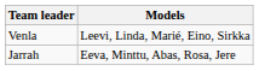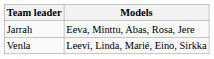 <table class="wikitable">
 <tr>
 <th>Team leader</th>
 <th>Models</th>
 </tr>
 <tr>
+<td>Jarrah</td>
+<td>Eeva, Minttu, Abas, Rosa, Jere</td>
+</tr>
+<tr>
 <td>Venla</td>
 <td>Leevi, Linda, Marié, Eino, Sirkka</td>
 </tr>
-<tr>
-<td>Jarrah</td>
-<td>Eeva, Minttu, Abas, Rosa, Jere</td>
-</tr>
 </table>
